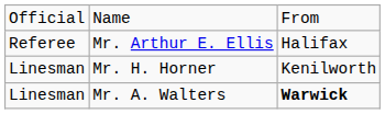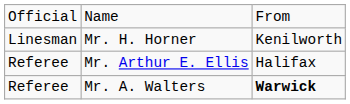 <table class="wikitable" border="1">
 <tr>
 <td>Official</td>
 <td>Name</td>
 <td>From</td>
 </tr>
 <tr>
+<td>Linesman</td>
+<td>Mr. H. Horner</td>
+<td>Kenilworth</td>
+</tr>
+<tr>
 <td>Referee</td>
 <td>Mr. <a href='#'>Arthur E. Ellis</a></td>
 <td>Halifax</td>
 </tr>
 <tr>
-<td>Linesman</td>
-<td>Mr. H. Horner</td>
-<td>Kenilworth</td>
-</tr>
-<tr>
-<td>Linesman</td>
+<td>Referee</td>
 <td>Mr. A. Walters</td>
 <td><strong>Warwick</strong></td>
 </tr>
 </table>
